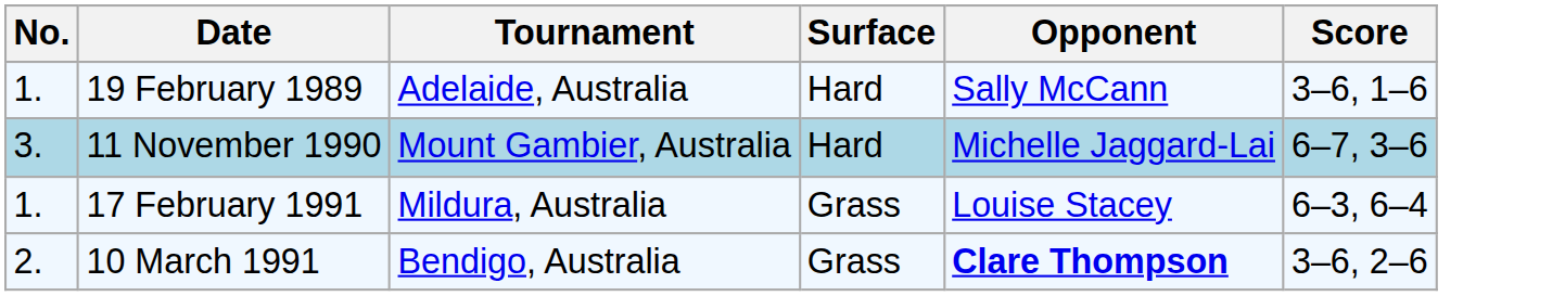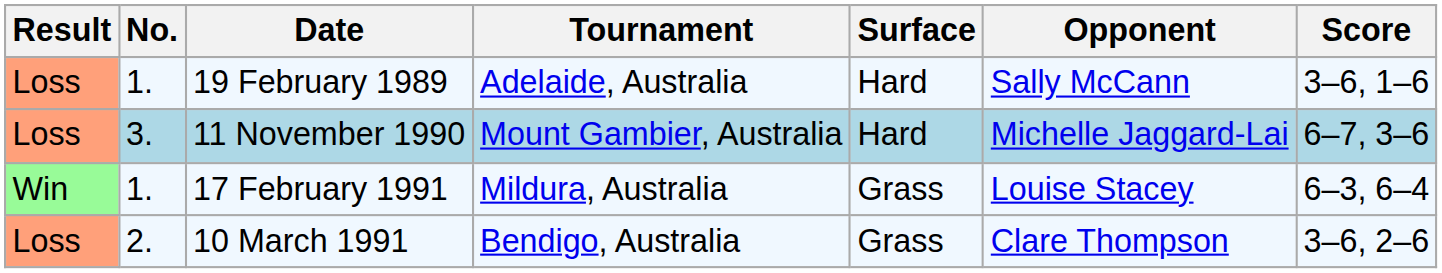 <table class="sortable wikitable" style=font-size:97%>
 <tr>
+<th>Result</th>
 <th>No.</th>
 <th>Date</th>
 <th>Tournament</th>
 <th>Surface</th>
 <th>Opponent</th>
 <th>Score</th>
 </tr>
 <tr bgcolor="#f0f8ff">
+<td style="background:#ffa07a;">Loss</td>
 <td>1.</td>
 <td>19 February 1989</td>
 <td><a href='#'>Adelaide</a>, Australia</td>
 <td>Hard</td>
 <td> <a href='#'>Sally McCann</a></td>
 <td>3–6, 1–6</td>
 </tr>
 <tr bgcolor=lightblue>
+<td style="background:#ffa07a;">Loss</td>
 <td>3.</td>
 <td>11 November 1990</td>
 <td><a href='#'>Mount Gambier</a>, Australia</td>
 <td>Hard</td>
 <td> <a href='#'>Michelle Jaggard-Lai</a></td>
 <td>6–7, 3–6</td>
 </tr>
 <tr bgcolor="#f0f8ff">
+<td style="background:#98fb98;">Win</td>
 <td>1.</td>
 <td>17 February 1991</td>
 <td><a href='#'>Mildura</a>, Australia</td>
 <td>Grass</td>
 <td> <a href='#'>Louise Stacey</a></td>
 <td>6–3, 6–4</td>
 </tr>
 <tr bgcolor="#f0f8ff">
+<td style="background:#ffa07a;">Loss</td>
 <td>2.</td>
 <td>10 March 1991</td>
 <td><a href='#'>Bendigo</a>, Australia</td>
 <td>Grass</td>
-<td><strong> <a href='#'>Clare Thompson</a></strong></td>
+<td> <a href='#'>Clare Thompson</a></td>
 <td>3–6, 2–6</td>
 </tr>
 </table>
